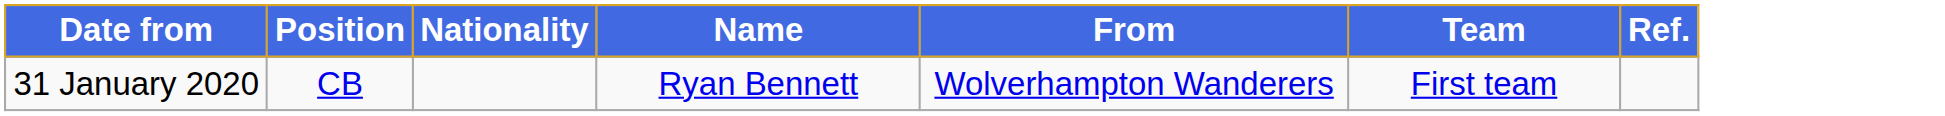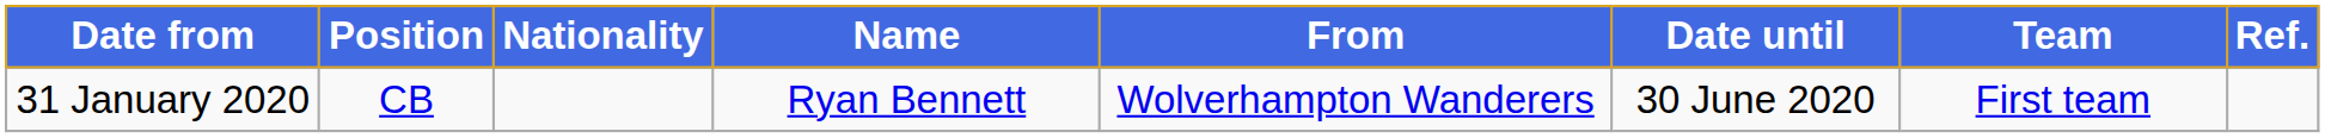 <table class="wikitable" style="text-align:center">
 <tr>
 <th style="background:royalblue;color:white;border:1px solid goldenrod;width:120px">Date from</th>
 <th style="background:royalblue;color:white;border:1px solid goldenrod;width:50px">Position</th>
 <th style="background:royalblue;color:white;border:1px solid goldenrod;width:50px">Nationality</th>
 <th style="background:royalblue;color:white;border:1px solid goldenrod;width:150px">Name</th>
 <th style="background:royalblue;color:white;border:1px solid goldenrod;width:200px">From</th>
+<th style="background:royalblue;color:white;border:1px solid goldenrod;width:110px">Date until</th>
 <th style="background:royalblue;color:white;border:1px solid goldenrod;width:125px">Team</th>
 <th style="background:royalblue;color:white;border:1px solid goldenrod;width:25px">Ref.</th>
 </tr>
 <tr>
 <td>31 January 2020</td>
 <td><a href='#'>CB</a></td>
 <td></td>
 <td><a href='#'>Ryan Bennett</a></td>
 <td> <a href='#'>Wolverhampton Wanderers</a></td>
+<td>30 June 2020</td>
 <td><a href='#'>First team</a></td>
 <td></td>
 </tr>
 </table>
